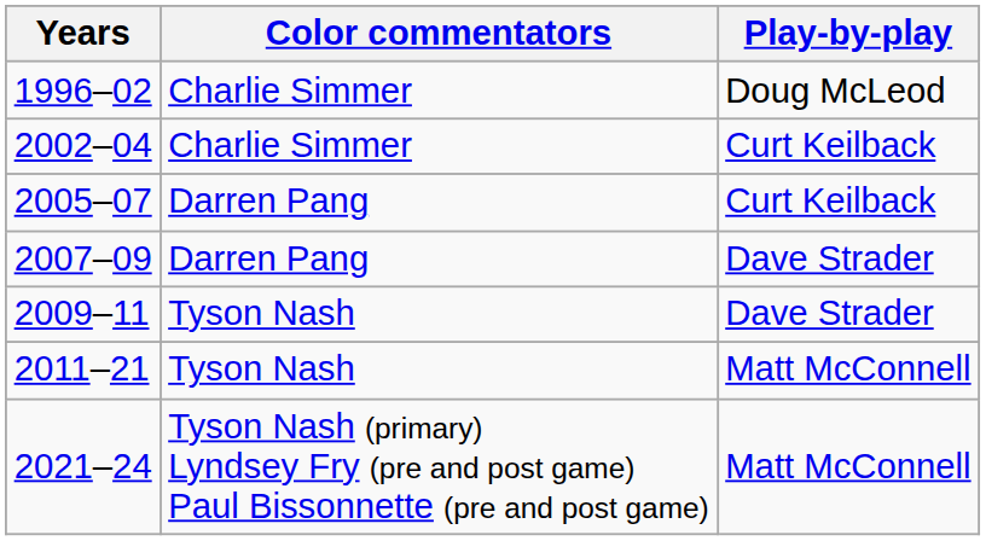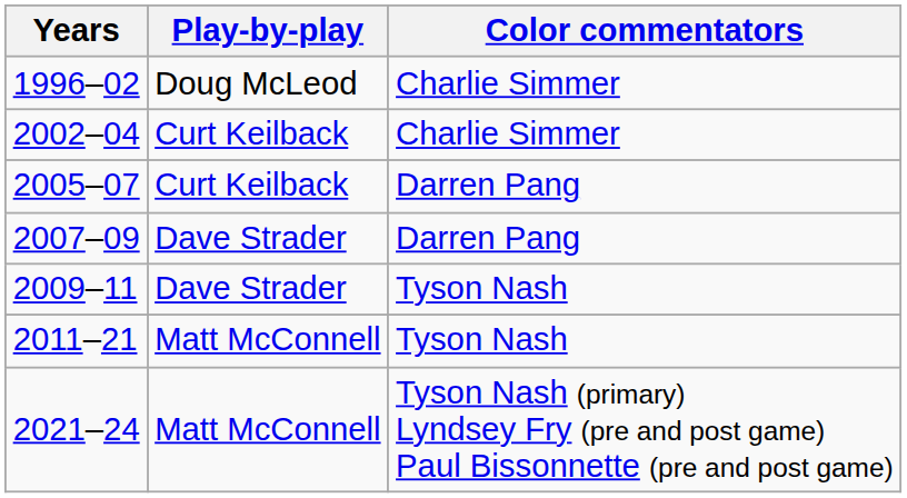 <table class="wikitable">
 <tr>
 <th>Years</th>
+<th><a href='#'>Play-by-play</a></th>
 <th><a href='#'>Color commentators</a></th>
-<th><a href='#'>Play-by-play</a></th>
 </tr>
 <tr>
 <td><a href='#'>1996</a>–<a href='#'>02</a></td>
+<td>Doug McLeod</td>
 <td><a href='#'>Charlie Simmer</a></td>
-<td>Doug McLeod</td>
 </tr>
 <tr>
 <td><a href='#'>2002</a>–<a href='#'>04</a></td>
+<td><a href='#'>Curt Keilback</a></td>
 <td><a href='#'>Charlie Simmer</a></td>
-<td><a href='#'>Curt Keilback</a></td>
 </tr>
 <tr>
 <td><a href='#'>2005</a>–<a href='#'>07</a></td>
+<td><a href='#'>Curt Keilback</a></td>
 <td><a href='#'>Darren Pang</a></td>
-<td><a href='#'>Curt Keilback</a></td>
 </tr>
 <tr>
 <td><a href='#'>2007</a>–<a href='#'>09</a></td>
+<td><a href='#'>Dave Strader</a></td>
 <td><a href='#'>Darren Pang</a></td>
-<td><a href='#'>Dave Strader</a></td>
 </tr>
 <tr>
 <td><a href='#'>2009</a>–<a href='#'>11</a></td>
+<td><a href='#'>Dave Strader</a></td>
 <td><a href='#'>Tyson Nash</a></td>
-<td><a href='#'>Dave Strader</a></td>
 </tr>
 <tr>
 <td><a href='#'>2011</a>–<a href='#'>21</a></td>
+<td><a href='#'>Matt McConnell</a></td>
 <td><a href='#'>Tyson Nash</a></td>
-<td><a href='#'>Matt McConnell</a></td>
 </tr>
 <tr>
 <td><a href='#'>2021</a>–<a href='#'>24</a></td>
+<td><a href='#'>Matt McConnell</a></td>
 <td><a href='#'>Tyson Nash</a> <small>(primary)</small><br><a href='#'>Lyndsey Fry</a> <small>(pre and post game)</small><br><a href='#'>Paul Bissonnette</a> <small>(pre and post game)</small></td>
-<td><a href='#'>Matt McConnell</a></td>
 </tr>
 </table>
